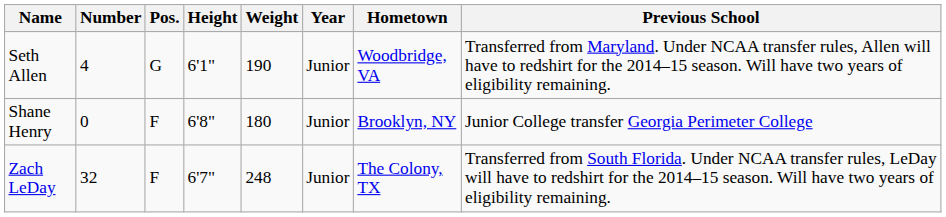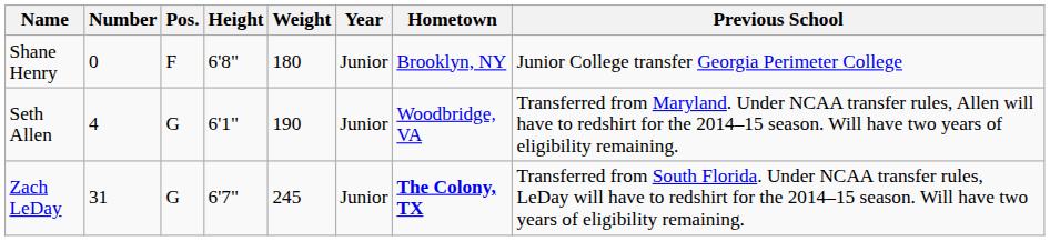 <table class="wikitable sortable" border="1">
 <tr>
 <th>Name</th>
 <th>Number</th>
 <th>Pos.</th>
 <th>Height</th>
 <th>Weight</th>
 <th>Year</th>
 <th>Hometown</th>
 <th class="unsortable">Previous School</th>
 </tr>
 <tr>
+<td sortname>Shane Henry</td>
+<td>0</td>
+<td>F</td>
+<td>6'8"</td>
+<td>180</td>
+<td>Junior</td>
+<td><a href='#'>Brooklyn, NY</a></td>
+<td>Junior College transfer <a href='#'>Georgia Perimeter College</a></td>
+</tr>
+<tr>
 <td sortname>Seth Allen</td>
 <td>4</td>
 <td>G</td>
 <td>6'1"</td>
 <td>190</td>
 <td>Junior</td>
 <td><a href='#'>Woodbridge, VA</a></td>
 <td>Transferred from <a href='#'>Maryland</a>. Under NCAA transfer rules, Allen will have to redshirt for the 2014–15 season. Will have two years of eligibility remaining.</td>
 </tr>
 <tr>
-<td sortname>Shane Henry</td>
-<td>0</td>
-<td>F</td>
-<td>6'8"</td>
-<td>180</td>
+<td sortname><a href='#'>Zach LeDay</a></td>
+<td>31</td>
+<td>G</td>
+<td>6'7"</td>
+<td>245</td>
 <td>Junior</td>
-<td><a href='#'>Brooklyn, NY</a></td>
-<td>Junior College transfer <a href='#'>Georgia Perimeter College</a></td>
-</tr>
-<tr>
-<td sortname><a href='#'>Zach LeDay</a></td>
-<td>32</td>
-<td>F</td>
-<td>6'7"</td>
-<td>248</td>
-<td>Junior</td>
-<td><a href='#'>The Colony, TX</a></td>
+<td><strong><a href='#'>The Colony, TX</a></strong></td>
 <td>Transferred from <a href='#'>South Florida</a>. Under NCAA transfer rules, LeDay will have to redshirt for the 2014–15 season. Will have two years of eligibility remaining.</td>
 </tr>
 </table>
